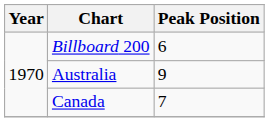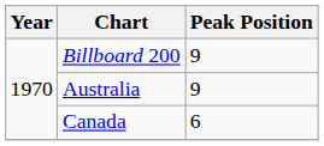 <table class="wikitable">
 <tr>
 <th align="left">Year</th>
 <th align="left">Chart</th>
 <th align="left">Peak Position</th>
 </tr>
 <tr>
 <td rowspan="3">1970</td>
 <td align="left"><a href='#'><em>Billboard</em> 200</a></td>
-<td align="left">6</td>
+<td align="left">9</td>
 </tr>
 <tr>
 <td align="left"><a href='#'>Australia</a></td>
 <td align="left">9</td>
 </tr>
 <tr>
 <td align="left"><a href='#'>Canada</a></td>
-<td align="left">7</td>
+<td align="left">6</td>
 </tr>
 <tr>
 </tr>
 </table>
